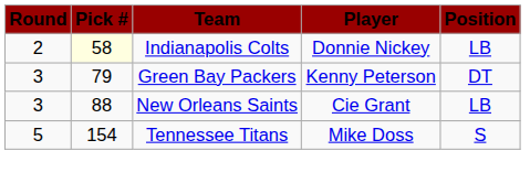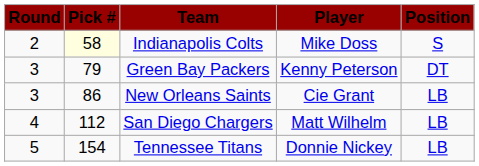 <table class="wikitable" style="text-align:center">
 <tr style="background:#900;">
 <td><strong><span>Round</span></strong></td>
 <td><strong><span>Pick #</span></strong></td>
 <td><strong><span>Team</span></strong></td>
 <td><strong><span>Player</span></strong></td>
 <td><strong><span>Position</span></strong></td>
 </tr>
 <tr>
 <td>2</td>
 <td align=center style="background: lightyellow;">58</td>
 <td><a href='#'>Indianapolis Colts</a></td>
-<td><a href='#'>Donnie Nickey</a></td>
-<td><a href='#'>LB</a></td>
+<td><a href='#'>Mike Doss</a></td>
+<td><a href='#'>S</a></td>
 </tr>
 <tr>
 <td>3</td>
 <td align=center>79</td>
 <td><a href='#'>Green Bay Packers</a></td>
 <td><a href='#'>Kenny Peterson</a></td>
 <td><a href='#'>DT</a></td>
 </tr>
 <tr>
 <td>3</td>
-<td align=center>88</td>
+<td align=center>86</td>
 <td><a href='#'>New Orleans Saints</a></td>
 <td><a href='#'>Cie Grant</a></td>
+<td><a href='#'>LB</a></td>
+</tr>
+<tr>
+<td>4</td>
+<td align=center>112</td>
+<td><a href='#'>San Diego Chargers</a></td>
+<td><a href='#'>Matt Wilhelm</a></td>
 <td><a href='#'>LB</a></td>
 </tr>
 <tr>
 <td>5</td>
 <td align=center>154</td>
 <td><a href='#'>Tennessee Titans</a></td>
-<td><a href='#'>Mike Doss</a></td>
-<td><a href='#'>S</a></td>
+<td><a href='#'>Donnie Nickey</a></td>
+<td><a href='#'>LB</a></td>
 </tr>
 </table>
